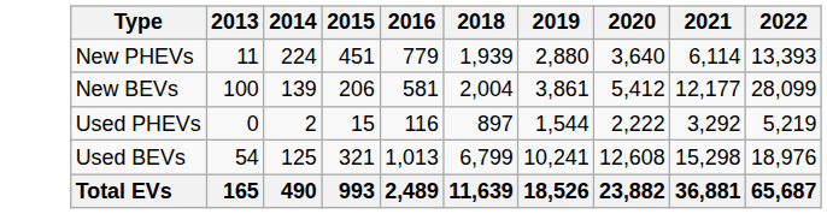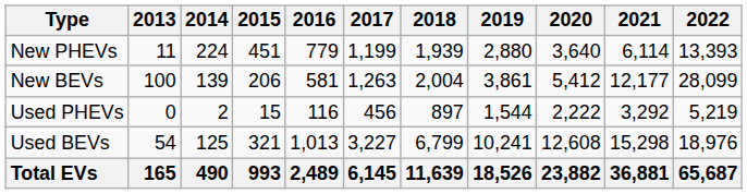 <table class="wikitable" style="float:right;font-size:85%;text-align:right;">
 <tr style="background:#cfc;">
 <th>Type</th>
 <th>2013</th>
 <th>2014</th>
 <th>2015</th>
 <th>2016</th>
+<th>2017</th>
 <th>2018</th>
 <th>2019</th>
 <th>2020</th>
 <th>2021</th>
 <th>2022</th>
 </tr>
 <tr>
 <td style="text-align:left;">New PHEVs</td>
 <td>11</td>
 <td>224</td>
 <td>451</td>
 <td>779</td>
+<td>1,199</td>
 <td>1,939</td>
 <td>2,880</td>
 <td>3,640</td>
 <td>6,114</td>
 <td>13,393</td>
 </tr>
 <tr>
 <td style="text-align:left;">New BEVs</td>
 <td>100</td>
 <td>139</td>
 <td>206</td>
 <td>581</td>
+<td>1,263</td>
 <td>2,004</td>
 <td>3,861</td>
 <td>5,412</td>
 <td>12,177</td>
 <td>28,099</td>
 </tr>
 <tr>
 <td style="text-align:left;">Used PHEVs</td>
 <td>0</td>
 <td>2</td>
 <td>15</td>
 <td>116</td>
+<td>456</td>
 <td>897</td>
 <td>1,544</td>
 <td>2,222</td>
 <td>3,292</td>
 <td>5,219</td>
 </tr>
 <tr>
 <td style="text-align:left;">Used BEVs</td>
 <td>54</td>
 <td>125</td>
 <td>321</td>
 <td>1,013</td>
+<td>3,227</td>
 <td>6,799</td>
 <td>10,241</td>
 <td>12,608</td>
 <td>15,298</td>
 <td>18,976</td>
 </tr>
 <tr>
 <th style="text-align:left;">Total EVs</th>
 <th style="text-align:right;">165</th>
 <th style="text-align:right;">490</th>
 <th style="text-align:right;">993</th>
 <th style="text-align:right;">2,489</th>
+<th style="text-align:right;">6,145</th>
 <th style="text-align:right;">11,639</th>
 <th style="text-align:right;">18,526</th>
 <th>23,882</th>
 <th>36,881</th>
 <th>65,687</th>
 </tr>
 </table>
